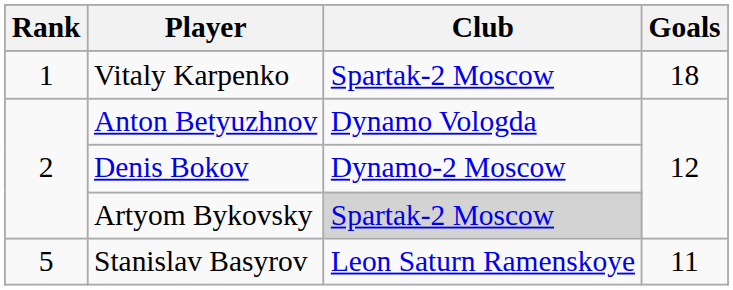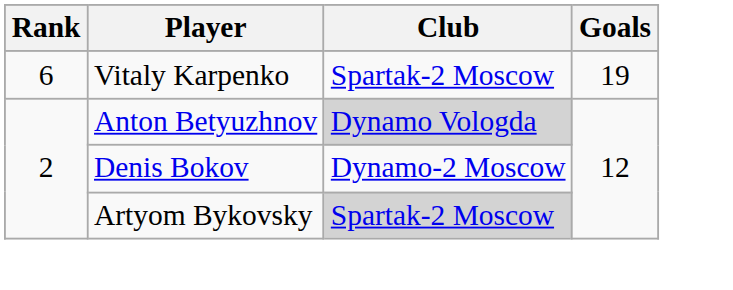 <table class="wikitable" style="text-align: center;">
 <tr>
 <th>Rank</th>
 <th>Player</th>
 <th>Club</th>
 <th>Goals</th>
 </tr>
 <tr>
-<td>1</td>
+<td>6</td>
 <td style="text-align: left;">Vitaly Karpenko</td>
 <td style="text-align: left;"><a href='#'>Spartak-2 Moscow</a></td>
-<td>18</td>
+<td>19</td>
 </tr>
 <tr>
 <td rowspan="3">2</td>
 <td style="text-align: left;"><a href='#'>Anton Betyuzhnov</a></td>
-<td style="text-align: left;"><a href='#'>Dynamo Vologda</a></td>
+<td style="background: lightgrey; text-align: left;"><a href='#'>Dynamo Vologda</a></td>
 <td rowspan="3">12</td>
 </tr>
 <tr>
 <td style="text-align: left;"><a href='#'>Denis Bokov</a></td>
 <td style="text-align: left;"><a href='#'>Dynamo-2 Moscow</a></td>
 </tr>
 <tr>
 <td style="text-align: left;">Artyom Bykovsky</td>
 <td style="background: lightgrey; text-align: left;"><a href='#'>Spartak-2 Moscow</a></td>
 </tr>
-<tr>
-<td>5</td>
-<td style="text-align: left;">Stanislav Basyrov</td>
-<td style="text-align: left;"><a href='#'>Leon Saturn Ramenskoye</a></td>
-<td>11</td>
-</tr>
 </table>
